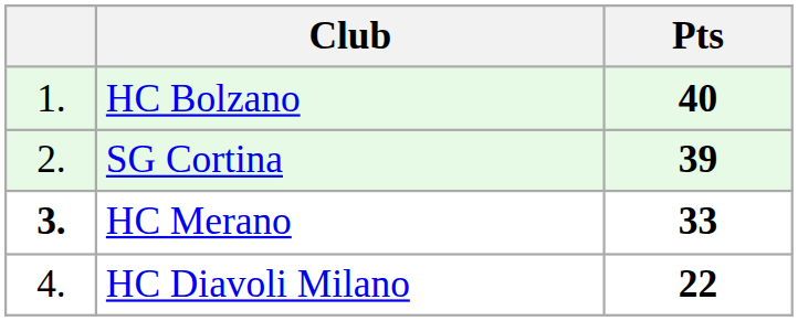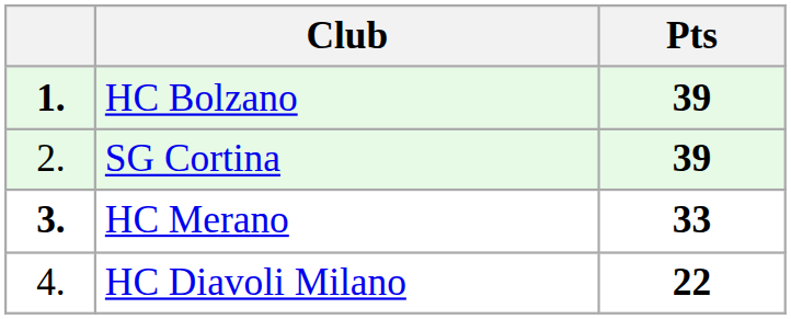 <table class="wikitable">
 <tr>
 <th width="30"></th>
 <th width="200">Club</th>
 <th width="70">Pts</th>
 </tr>
 <tr bgcolor="#e6fae6" align="center">
-<td>1.</td>
+<td><strong>1.</strong></td>
 <td align="left"><a href='#'>HC Bolzano</a></td>
-<td><strong>40</strong></td>
+<td><strong>39</strong></td>
 </tr>
 <tr bgcolor="#e6fae6" align="center">
 <td>2.</td>
 <td align="left"><a href='#'>SG Cortina</a></td>
 <td><strong>39</strong></td>
 </tr>
 <tr bgcolor="#FFFFFF" align="center">
 <td><strong>3.</strong></td>
 <td align="left"><a href='#'>HC Merano</a></td>
 <td><strong>33</strong></td>
 </tr>
 <tr bgcolor="#FFFFFF" align="center">
 <td>4.</td>
 <td align="left"><a href='#'>HC Diavoli Milano</a></td>
 <td><strong>22</strong></td>
 </tr>
 </table>
